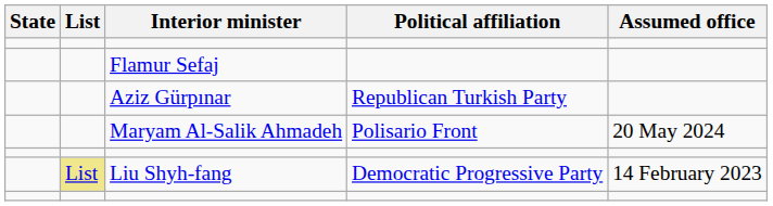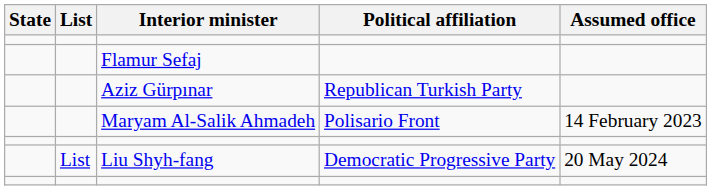 <table class="sortable wikitable">
 <tr>
 <th>State</th>
 <th>List</th>
 <th>Interior minister</th>
 <th>Political affiliation</th>
 <th>Assumed office</th>
 </tr>
 <tr>
 <td></td>
 <td></td>
 <td></td>
 <td></td>
 <td></td>
 </tr>
 <tr>
 <td></td>
 <td></td>
 <td><a href='#'>Flamur Sefaj</a></td>
 <td></td>
 <td></td>
 </tr>
 <tr>
 <td></td>
 <td></td>
 <td><a href='#'>Aziz Gürpınar</a></td>
 <td><a href='#'>Republican Turkish Party</a></td>
 </tr>
 <tr>
 <td></td>
 <td></td>
 <td><a href='#'>Maryam Al-Salik Ahmadeh</a></td>
 <td><a href='#'>Polisario Front</a></td>
-<td>20 May 2024</td>
+<td>14 February 2023</td>
 </tr>
 <tr>
 <td></td>
 <td></td>
 <td></td>
 <td></td>
 </tr>
 <tr>
 <td></td>
-<td style="background: khaki;"><a href='#'>List</a></td>
+<td><a href='#'>List</a></td>
 <td><a href='#'>Liu Shyh-fang</a></td>
 <td><a href='#'>Democratic Progressive Party</a></td>
-<td>14 February 2023</td>
+<td>20 May 2024</td>
 </tr>
 <tr>
 <td></td>
 <td></td>
 <td></td>
 <td></td>
 </tr>
 </table>
